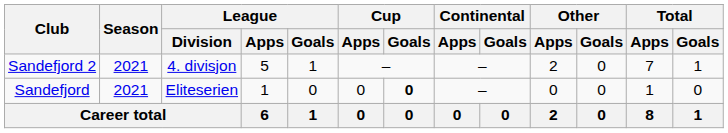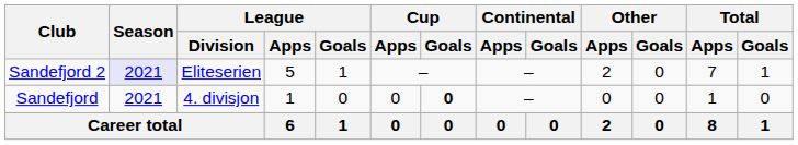 <table class="wikitable" style="text-align: center">
 <tr>
 <th rowspan="2">Club</th>
 <th rowspan="2">Season</th>
 <th colspan="3">League</th>
 <th colspan="2">Cup</th>
 <th colspan="2">Continental</th>
 <th colspan="2">Other</th>
 <th colspan="2">Total</th>
 </tr>
 <tr>
 <th>Division</th>
 <th>Apps</th>
 <th>Goals</th>
 <th>Apps</th>
 <th>Goals</th>
 <th>Apps</th>
 <th>Goals</th>
 <th>Apps</th>
 <th>Goals</th>
 <th>Apps</th>
 <th>Goals</th>
 </tr>
 <tr>
 <td><a href='#'>Sandefjord 2</a></td>
-<td><a href='#'>2021</a></td>
-<td><a href='#'>4. divisjon</a></td>
+<td style="background: lavender;"><a href='#'>2021</a></td>
+<td><a href='#'>Eliteserien</a></td>
 <td>5</td>
 <td>1</td>
 <td colspan="2">–</td>
 <td colspan="2">–</td>
 <td>2</td>
 <td>0</td>
 <td>7</td>
 <td>1</td>
 </tr>
 <tr>
 <td><a href='#'>Sandefjord</a></td>
 <td><a href='#'>2021</a></td>
-<td><a href='#'>Eliteserien</a></td>
+<td><a href='#'>4. divisjon</a></td>
 <td>1</td>
 <td>0</td>
 <td>0</td>
 <td><strong>0</strong></td>
 <td colspan="2">–</td>
 <td>0</td>
 <td>0</td>
 <td>1</td>
 <td>0</td>
 </tr>
 <tr>
 <th colspan="3"><strong>Career total</strong></th>
 <th>6</th>
 <th>1</th>
 <th>0</th>
 <th>0</th>
 <th>0</th>
 <th>0</th>
 <th>2</th>
 <th>0</th>
 <th>8</th>
 <th>1</th>
 </tr>
 </table>
